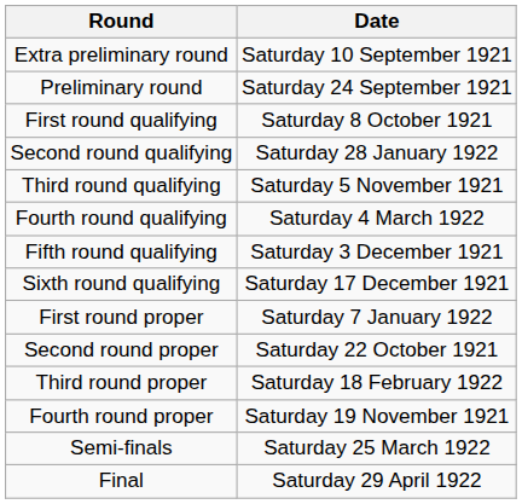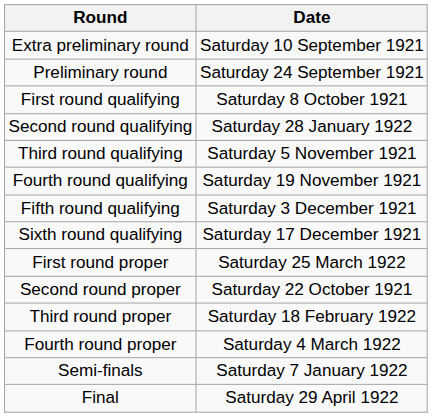 <table class="wikitable" style="text-align: center">
 <tr>
 <th>Round</th>
 <th>Date</th>
 </tr>
 <tr>
 <td>Extra preliminary round</td>
 <td>Saturday 10 September 1921</td>
 </tr>
 <tr>
 <td>Preliminary round</td>
 <td>Saturday 24 September 1921</td>
 </tr>
 <tr>
 <td>First round qualifying</td>
 <td>Saturday 8 October 1921</td>
 </tr>
 <tr>
 <td>Second round qualifying</td>
 <td>Saturday 28 January 1922</td>
 </tr>
 <tr>
 <td>Third round qualifying</td>
 <td>Saturday 5 November 1921</td>
 </tr>
 <tr>
 <td>Fourth round qualifying</td>
-<td>Saturday 4 March 1922</td>
+<td>Saturday 19 November 1921</td>
 </tr>
 <tr>
 <td>Fifth round qualifying</td>
 <td>Saturday 3 December 1921</td>
 </tr>
 <tr>
 <td>Sixth round qualifying</td>
 <td>Saturday 17 December 1921</td>
 </tr>
 <tr>
 <td>First round proper</td>
-<td>Saturday 7 January 1922</td>
+<td>Saturday 25 March 1922</td>
 </tr>
 <tr>
 <td>Second round proper</td>
 <td>Saturday 22 October 1921</td>
 </tr>
 <tr>
 <td>Third round proper</td>
 <td>Saturday 18 February 1922</td>
 </tr>
 <tr>
 <td>Fourth round proper</td>
-<td>Saturday 19 November 1921</td>
+<td>Saturday 4 March 1922</td>
 </tr>
 <tr>
 <td>Semi-finals</td>
-<td>Saturday 25 March 1922</td>
+<td>Saturday 7 January 1922</td>
 </tr>
 <tr>
 <td>Final</td>
 <td>Saturday 29 April 1922</td>
 </tr>
 </table>
